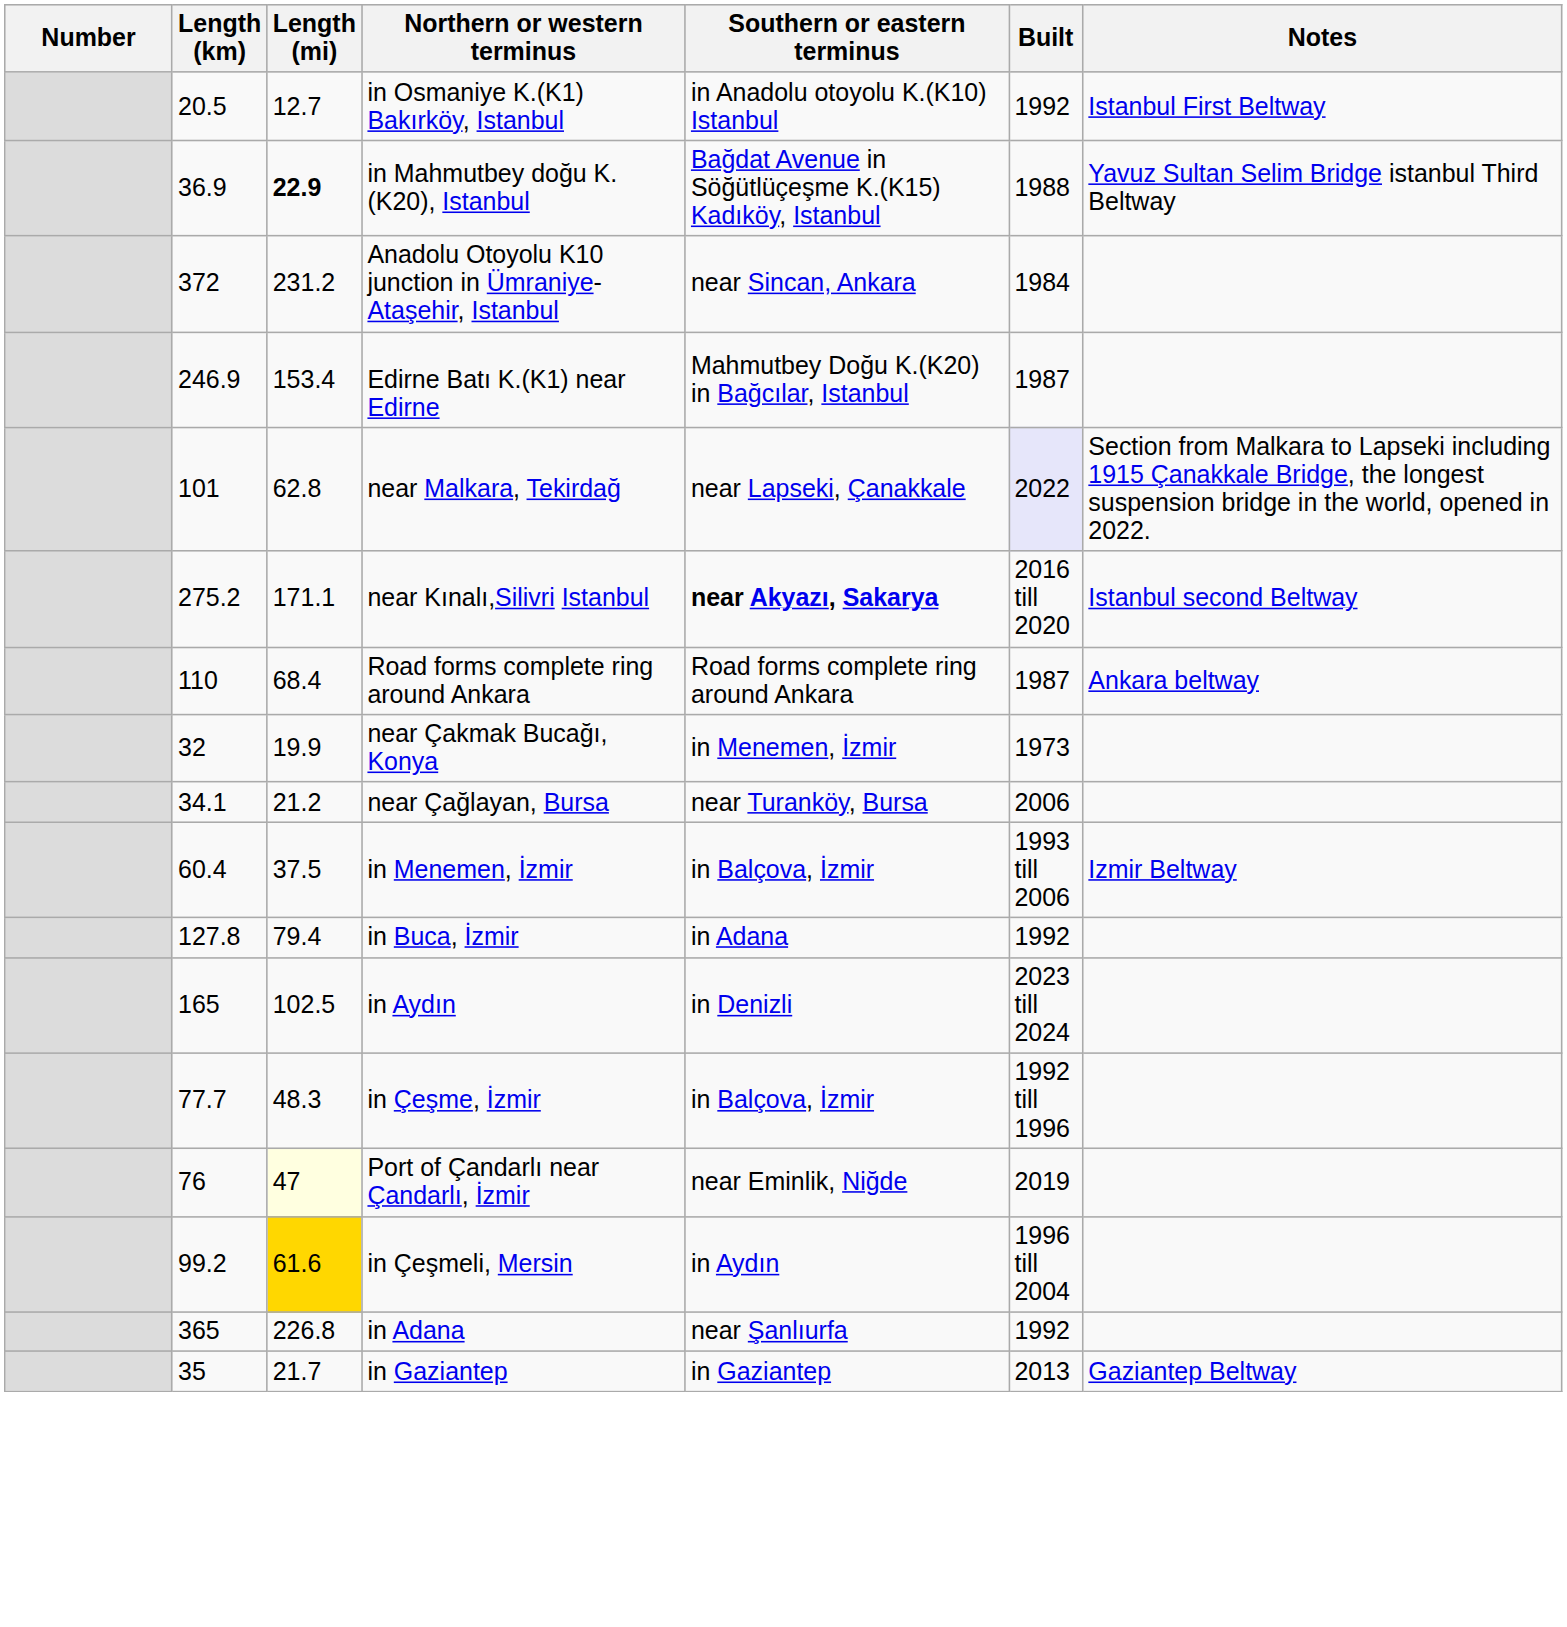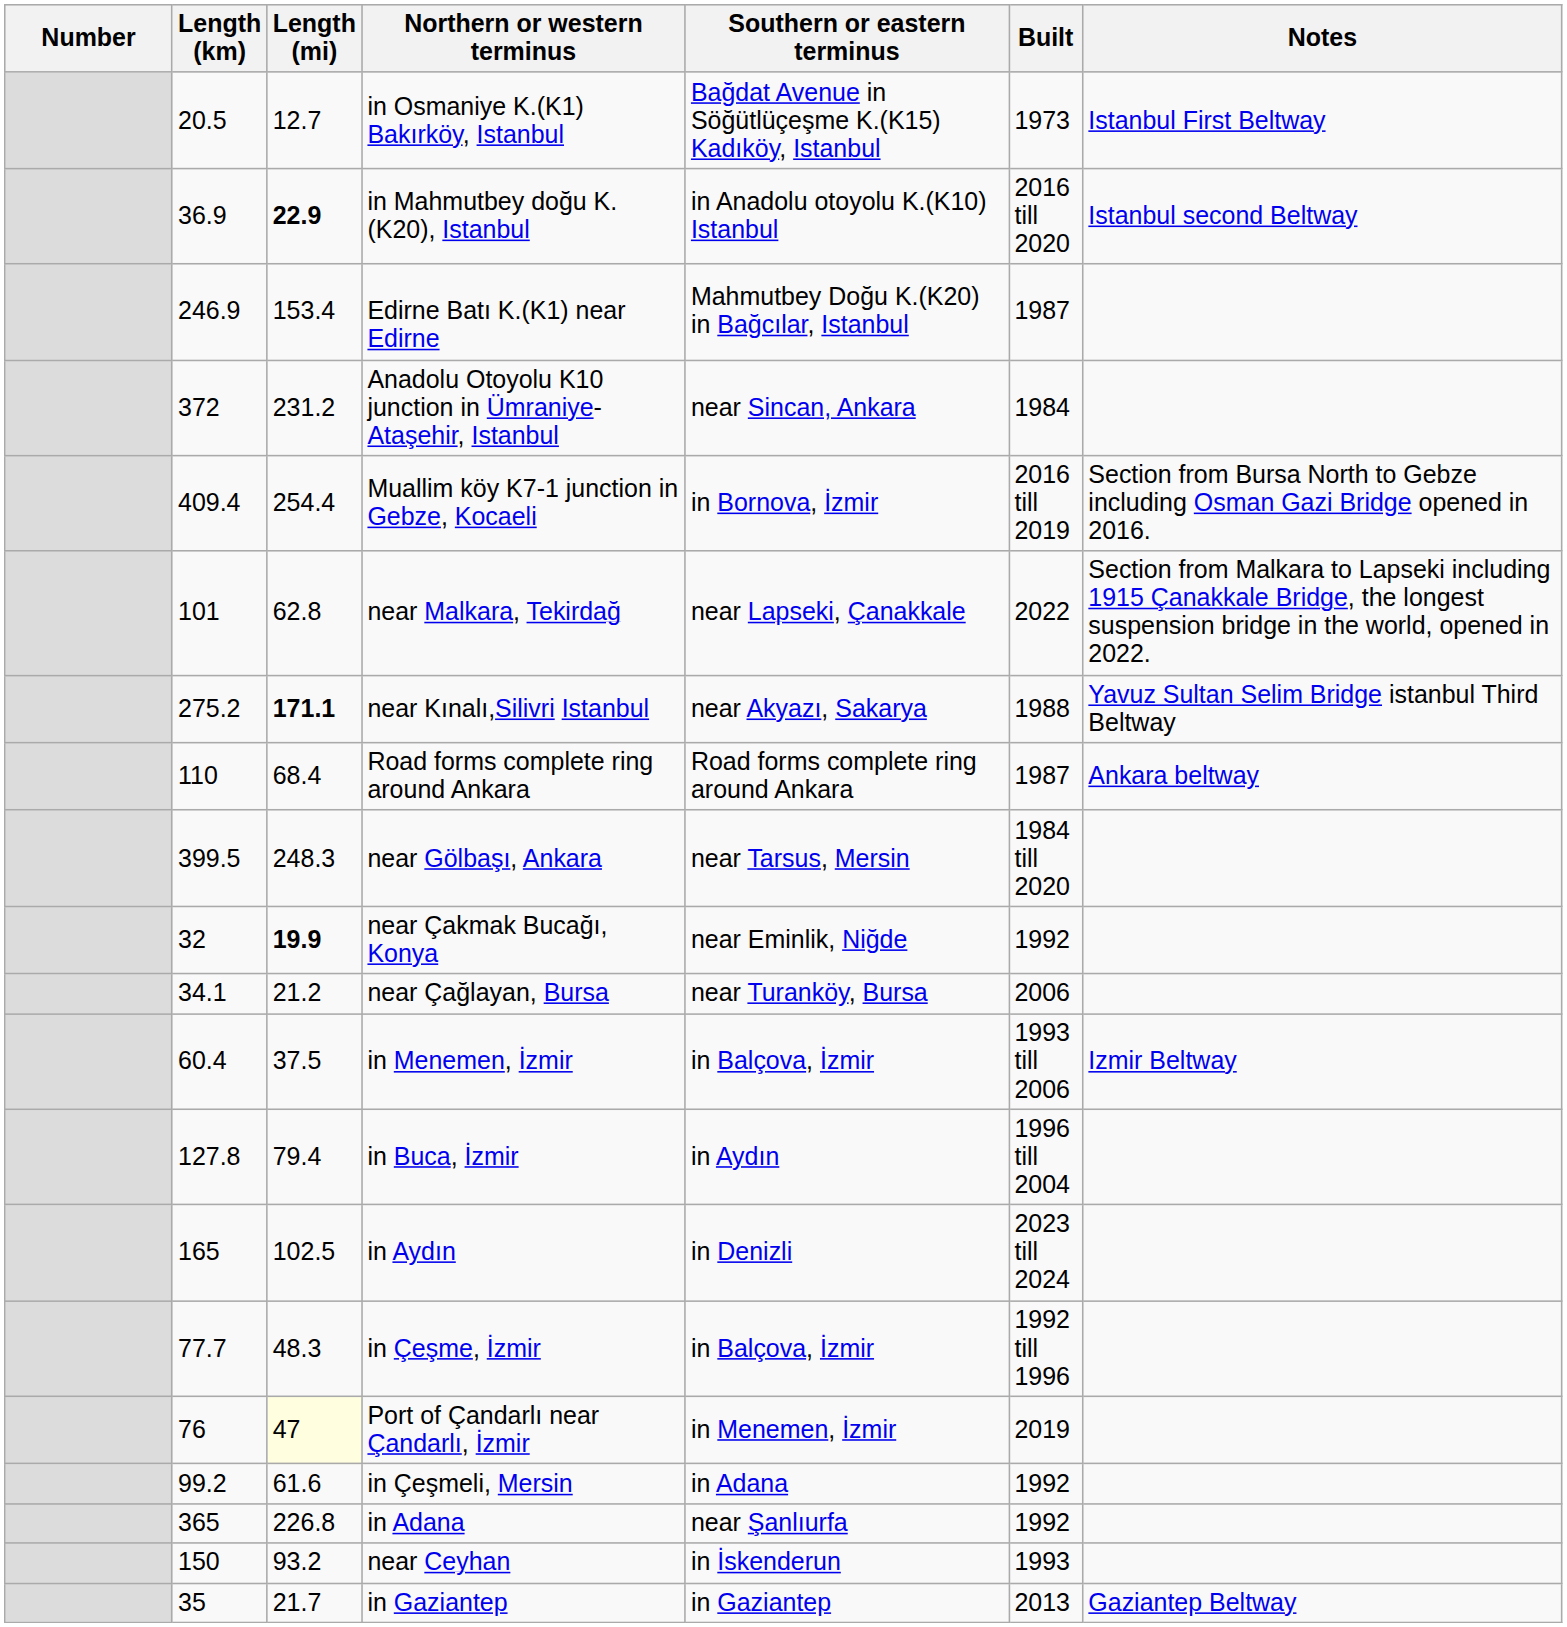 <table class="wikitable">
 <tr>
 <th width=100>Number</th>
 <th width="20">Length (km)</th>
 <th width=20>Length (mi)</th>
 <th width=200>Northern or western terminus</th>
 <th width=200>Southern or eastern terminus</th>
 <th width=40>Built</th>
 <th width="300">Notes</th>
 </tr>
 <tr>
 <td style='background: #dcdcdc'></td>
 <td>20.5</td>
 <td>12.7</td>
 <td> in Osmaniye K.(K1) <a href='#'>Bakırköy</a>, <a href='#'>Istanbul</a></td>
-<td> in Anadolu otoyolu K.(K10) <a href='#'>Istanbul</a></td>
-<td>1992</td>
+<td><a href='#'>Bağdat Avenue</a> in Söğütlüçeşme K.(K15) <a href='#'>Kadıköy</a>, <a href='#'>Istanbul</a></td>
+<td>1973</td>
 <td><a href='#'>Istanbul First Beltway</a></td>
 </tr>
 <tr>
 <td style='background: #dcdcdc'></td>
 <td>36.9</td>
 <td><strong>22.9</strong></td>
 <td> in Mahmutbey doğu K.(K20), <a href='#'>Istanbul</a></td>
-<td><a href='#'>Bağdat Avenue</a> in Söğütlüçeşme K.(K15) <a href='#'>Kadıköy</a>, <a href='#'>Istanbul</a></td>
-<td>1988</td>
-<td><a href='#'>Yavuz Sultan Selim Bridge</a> istanbul Third Beltway</td>
-</tr>
-<tr>
-<td style='background: #dcdcdc'></td>
-<td>372</td>
-<td>231.2</td>
-<td> Anadolu Otoyolu K10 junction in <a href='#'>Ümraniye</a>- <a href='#'>Ataşehir</a>, <a href='#'>Istanbul</a></td>
-<td> near <a href='#'>Sincan, Ankara</a></td>
-<td>1984</td>
-<td></td>
+<td> in Anadolu otoyolu K.(K10) <a href='#'>Istanbul</a></td>
+<td>2016 till 2020</td>
+<td><a href='#'>Istanbul second Beltway</a></td>
 </tr>
 <tr>
 <td style='background: #dcdcdc'></td>
 <td>246.9</td>
 <td>153.4</td>
 <td><br>Edirne Batı K.(K1) near <a href='#'>Edirne</a></td>
 <td>  Mahmutbey Doğu K.(K20) in <a href='#'>Bağcılar</a>, <a href='#'>Istanbul</a></td>
 <td>1987</td>
 <td></td>
 </tr>
 <tr>
 <td style='background: #dcdcdc'></td>
+<td>372</td>
+<td>231.2</td>
+<td> Anadolu Otoyolu K10 junction in <a href='#'>Ümraniye</a>- <a href='#'>Ataşehir</a>, <a href='#'>Istanbul</a></td>
+<td> near <a href='#'>Sincan, Ankara</a></td>
+<td>1984</td>
+<td></td>
+</tr>
+<tr>
+<td style="background: #dcdcdc"></td>
+<td>409.4</td>
+<td>254.4</td>
+<td> Muallim köy K7-1 junction in <a href='#'>Gebze</a>, <a href='#'>Kocaeli</a></td>
+<td> in <a href='#'>Bornova</a>, <a href='#'>İzmir</a></td>
+<td>2016 till 2019</td>
+<td>Section from Bursa North to Gebze including <a href='#'>Osman Gazi Bridge</a> opened in 2016.</td>
+</tr>
+<tr>
+<td style='background: #dcdcdc'></td>
 <td>101</td>
 <td>62.8</td>
 <td> near <a href='#'>Malkara</a>, <a href='#'>Tekirdağ</a></td>
 <td> near <a href='#'>Lapseki</a>, <a href='#'>Çanakkale</a></td>
-<td style="background: lavender;">2022</td>
+<td>2022</td>
 <td>Section from Malkara to Lapseki including <a href='#'>1915 Çanakkale Bridge</a>, the longest suspension bridge in the world, opened in 2022.</td>
 </tr>
 <tr>
 <td style="background: #dcdcdc"></td>
 <td>275.2</td>
-<td>171.1</td>
+<td><strong>171.1</strong></td>
 <td> near Kınalı,<a href='#'>Silivri</a> <a href='#'>Istanbul</a></td>
-<td><strong> near <a href='#'>Akyazı</a>, <a href='#'>Sakarya</a></strong></td>
-<td>2016 till 2020</td>
-<td><a href='#'>Istanbul second Beltway</a></td>
+<td> near <a href='#'>Akyazı</a>, <a href='#'>Sakarya</a></td>
+<td>1988</td>
+<td><a href='#'>Yavuz Sultan Selim Bridge</a> istanbul Third Beltway</td>
 </tr>
 <tr>
 <td style='background: #dcdcdc'></td>
 <td>110</td>
 <td>68.4</td>
 <td>Road forms complete ring around Ankara</td>
 <td>Road forms complete ring around Ankara</td>
 <td>1987</td>
 <td><a href='#'>Ankara beltway</a></td>
 </tr>
 <tr>
 <td style='background: #dcdcdc'></td>
+<td>399.5</td>
+<td>248.3</td>
+<td> near <a href='#'>Gölbaşı</a>, <a href='#'>Ankara</a></td>
+<td> near <a href='#'>Tarsus</a>, <a href='#'>Mersin</a></td>
+<td>1984 till 2020</td>
+<td></td>
+</tr>
+<tr>
+<td style='background: #dcdcdc'></td>
 <td>32</td>
-<td>19.9</td>
+<td><strong>19.9</strong></td>
 <td> near Çakmak Bucağı, <a href='#'>Konya</a></td>
-<td> in <a href='#'>Menemen</a>, <a href='#'>İzmir</a></td>
-<td>1973</td>
+<td> near Eminlik, <a href='#'>Niğde</a></td>
+<td>1992</td>
 <td></td>
 </tr>
 <tr>
 <td style='background: #dcdcdc'></td>
 <td>34.1</td>
 <td>21.2</td>
 <td> near Çağlayan, <a href='#'>Bursa</a></td>
 <td> near <a href='#'>Turanköy</a>, <a href='#'>Bursa</a></td>
 <td>2006</td>
 <td></td>
 </tr>
 <tr>
 <td style='background: #dcdcdc'></td>
 <td>60.4</td>
 <td>37.5</td>
 <td> in <a href='#'>Menemen</a>, <a href='#'>İzmir</a></td>
 <td> in <a href='#'>Balçova</a>, <a href='#'>İzmir</a></td>
 <td>1993 till 2006</td>
 <td><a href='#'>Izmir Beltway</a></td>
 </tr>
 <tr>
 <td style='background: #dcdcdc'></td>
 <td>127.8</td>
 <td>79.4</td>
 <td> in <a href='#'>Buca</a>, <a href='#'>İzmir</a></td>
-<td> in <a href='#'>Adana</a></td>
-<td>1992</td>
+<td> in <a href='#'>Aydın</a></td>
+<td>1996 till 2004</td>
 <td></td>
 </tr>
 <tr>
 <td style='background: #dcdcdc'></td>
 <td>165</td>
 <td>102.5</td>
 <td> in <a href='#'>Aydın</a></td>
 <td> in <a href='#'>Denizli</a></td>
 <td>2023 till 2024</td>
 <td></td>
 </tr>
 <tr>
 <td style='background: #dcdcdc'></td>
 <td>77.7</td>
 <td>48.3</td>
 <td> in <a href='#'>Çeşme</a>, <a href='#'>İzmir</a></td>
 <td> in <a href='#'>Balçova</a>, <a href='#'>İzmir</a></td>
 <td>1992 till 1996</td>
 <td></td>
 </tr>
 <tr>
 <td style='background: #dcdcdc'></td>
 <td>76</td>
 <td style="background: lightyellow;">47</td>
 <td>Port of Çandarlı near <a href='#'>Çandarlı</a>, <a href='#'>İzmir</a></td>
-<td> near Eminlik, <a href='#'>Niğde</a></td>
+<td> in <a href='#'>Menemen</a>, <a href='#'>İzmir</a></td>
 <td>2019</td>
 <td></td>
 </tr>
 <tr>
 <td style="background: #dcdcdc"></td>
 <td>99.2</td>
-<td style="background: gold;">61.6</td>
+<td>61.6</td>
 <td> in Çeşmeli, <a href='#'>Mersin</a></td>
-<td> in <a href='#'>Aydın</a></td>
-<td>1996 till 2004</td>
+<td> in <a href='#'>Adana</a></td>
+<td>1992</td>
 <td></td>
 </tr>
 <tr>
 <td style="background: #dcdcdc"></td>
 <td>365</td>
 <td>226.8</td>
 <td> in <a href='#'>Adana</a></td>
 <td> near <a href='#'>Şanlıurfa</a></td>
 <td>1992</td>
 <td></td>
 </tr>
 <tr>
 <td style="background: #dcdcdc"></td>
+<td>150</td>
+<td>93.2</td>
+<td> near <a href='#'>Ceyhan</a></td>
+<td> in <a href='#'>İskenderun</a></td>
+<td>1993</td>
+<td></td>
+</tr>
+<tr>
+<td style="background: #dcdcdc"></td>
 <td>35</td>
 <td>21.7</td>
 <td> in <a href='#'>Gaziantep</a></td>
 <td> in <a href='#'>Gaziantep</a></td>
 <td>2013</td>
 <td><a href='#'>Gaziantep Beltway</a></td>
 </tr>
 </table>
